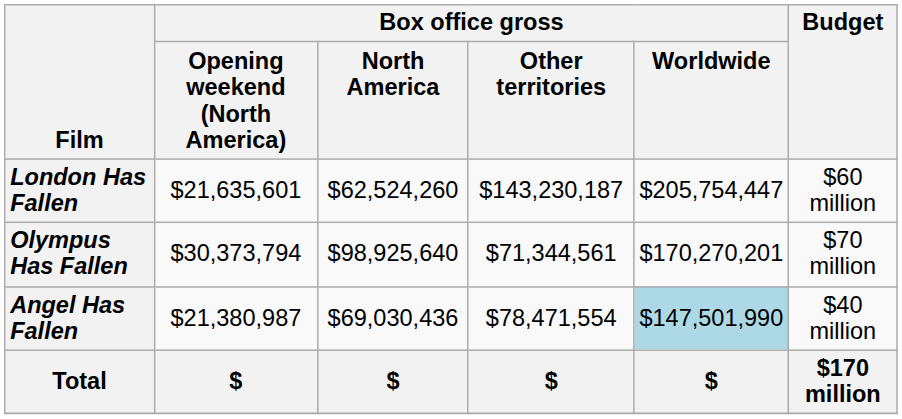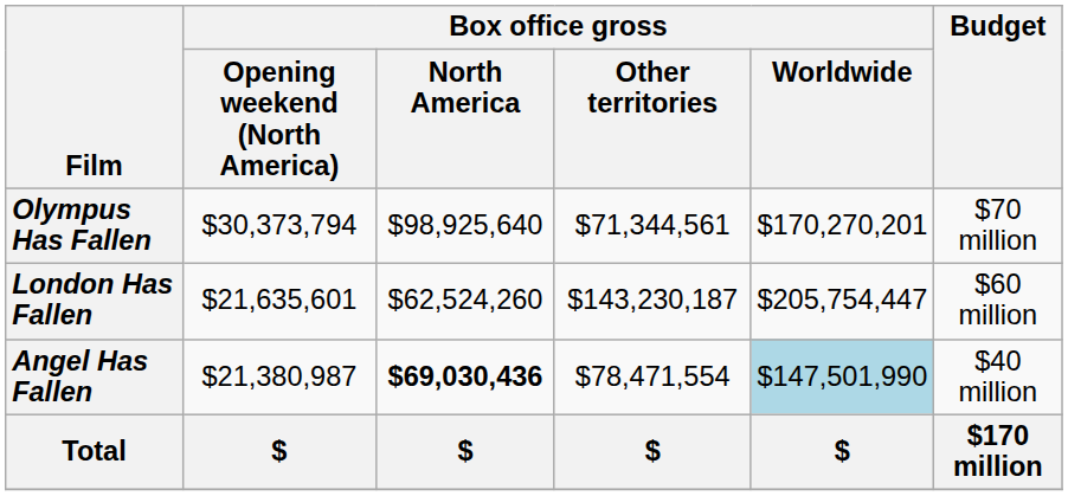 <table class="wikitable sortable plainrowheaders" border="1" style="text-align: center;">
 <tr>
 <th scope="col" rowspan="2" style="vertical-align:bottom;">Film</th>
 <th scope="colgroup" colspan="4">Box office gross</th>
 <th scope="col" rowspan="2" style="vertical-align:top;">Budget</th>
 </tr>
 <tr>
 <th scope="col">Opening weekend<br>(North America)</th>
 <th scope="col" style="vertical-align:top;">North America</th>
 <th scope="col" style="vertical-align:top;">Other territories</th>
 <th scope="col" style="vertical-align:top;">Worldwide</th>
 </tr>
 <tr>
+<th scope="row" style="text-align: left;"><em>Olympus Has Fallen</em></th>
+<td>$30,373,794</td>
+<td>$98,925,640</td>
+<td>$71,344,561</td>
+<td>$170,270,201</td>
+<td>$70 million</td>
+</tr>
+<tr>
 <th scope="row" style="text-align: left;"><em>London Has Fallen</em></th>
 <td>$21,635,601</td>
 <td>$62,524,260</td>
 <td>$143,230,187</td>
 <td>$205,754,447</td>
 <td>$60 million</td>
 </tr>
 <tr>
-<th scope="row" style="text-align: left;"><em>Olympus Has Fallen</em></th>
-<td>$30,373,794</td>
-<td>$98,925,640</td>
-<td>$71,344,561</td>
-<td>$170,270,201</td>
-<td>$70 million</td>
-</tr>
-<tr>
 <th scope="row" style="text-align: left;"><em>Angel Has Fallen</em></th>
 <td>$21,380,987</td>
-<td>$69,030,436</td>
+<td><strong>$69,030,436</strong></td>
 <td>$78,471,554</td>
 <td style="background: lightblue;">$147,501,990</td>
 <td>$40 million</td>
 </tr>
 <tr>
 <th scope="row">Total</th>
 <th>$</th>
 <th>$</th>
 <th>$</th>
 <th>$</th>
 <th>$170 million</th>
 </tr>
 <tr>
 </tr>
 </table>
